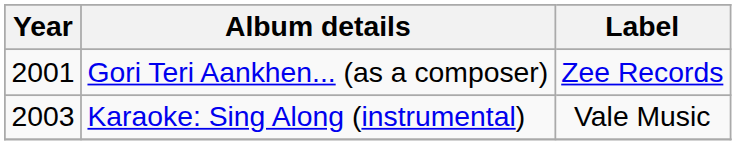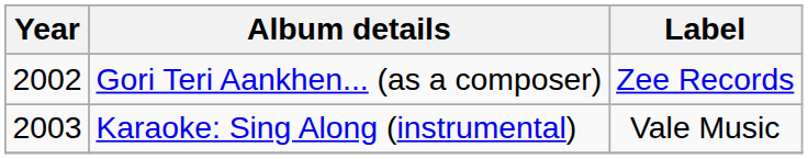 <table class="wikitable" style="text-align:center;">
 <tr>
 <th>Year</th>
 <th>Album details</th>
 <th>Label</th>
 </tr>
 <tr>
-<td>2001</td>
+<td>2002</td>
 <td style="text-align:left;"><a href='#'>Gori Teri Aankhen...</a> (as a composer)</td>
 <td><a href='#'>Zee Records</a></td>
 </tr>
 <tr>
 <td>2003</td>
 <td style="text-align:left;"><a href='#'>Karaoke: Sing Along</a> (<a href='#'>instrumental</a>)</td>
 <td>Vale Music</td>
 </tr>
 <tr>
 </tr>
 </table>
